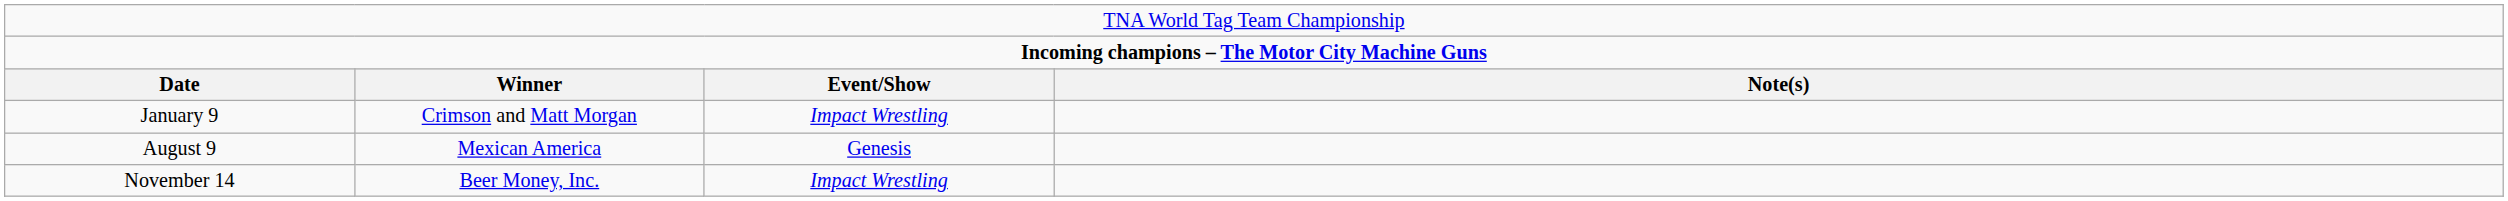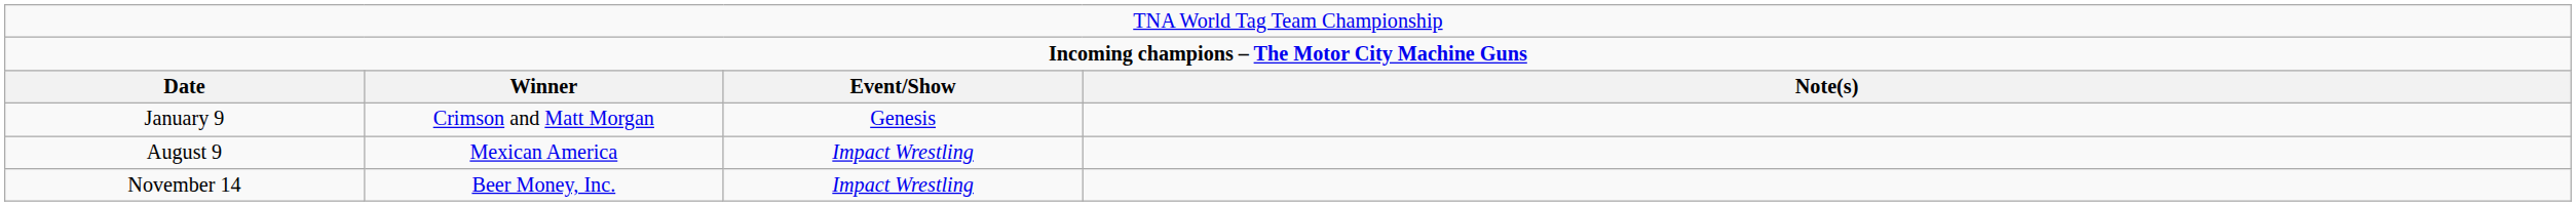 <table class="wikitable" style="text-align:center; width:100%;">
 <tr>
 <td colspan="5"><a href='#'>TNA World Tag Team Championship</a></td>
 </tr>
 <tr>
 <td colspan="5"><strong>Incoming champions – <a href='#'>The Motor City Machine Guns</a> </strong></td>
 </tr>
 <tr>
 <th width="14%">Date</th>
 <th width="14%">Winner</th>
 <th width="14%">Event/Show</th>
 <th width="58%">Note(s)</th>
 </tr>
 <tr>
 <td>January 9</td>
 <td><a href='#'>Crimson</a> and <a href='#'>Matt Morgan</a></td>
-<td><em><a href='#'>Impact Wrestling</a></em></td>
+<td><a href='#'>Genesis</a></td>
 <td></td>
 </tr>
 <tr>
 <td>August 9</td>
 <td><a href='#'>Mexican America</a><br></td>
-<td><a href='#'>Genesis</a></td>
+<td><em><a href='#'>Impact Wrestling</a></em></td>
 <td></td>
 </tr>
 <tr>
 <td>November 14</td>
 <td><a href='#'>Beer Money, Inc.</a><br></td>
 <td><em><a href='#'>Impact Wrestling</a></em></td>
 <td></td>
 </tr>
 </table>
